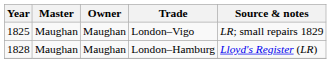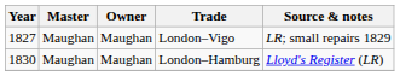 <table class=" wikitable">
 <tr>
 <th>Year</th>
 <th>Master</th>
 <th>Owner</th>
 <th>Trade</th>
 <th>Source & notes</th>
 </tr>
 <tr>
-<td>1825</td>
+<td>1827</td>
 <td>Maughan</td>
 <td>Maughan</td>
 <td>London–Vigo</td>
 <td><em>LR</em>; small repairs 1829</td>
 </tr>
 <tr>
-<td>1828</td>
+<td>1830</td>
 <td>Maughan</td>
 <td>Maughan</td>
 <td>London–Hamburg</td>
 <td><em><a href='#'>Lloyd's Register</a></em> (<em>LR</em>)</td>
 </tr>
 <tr>
 </tr>
 </table>
